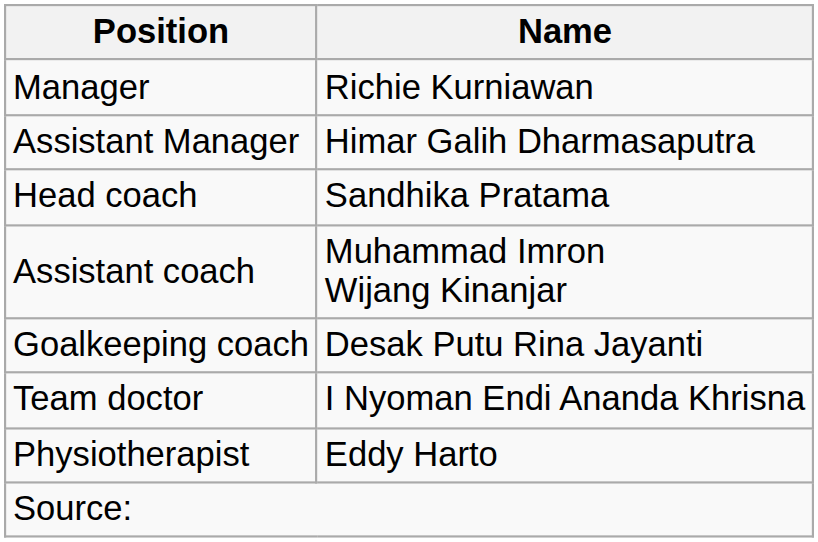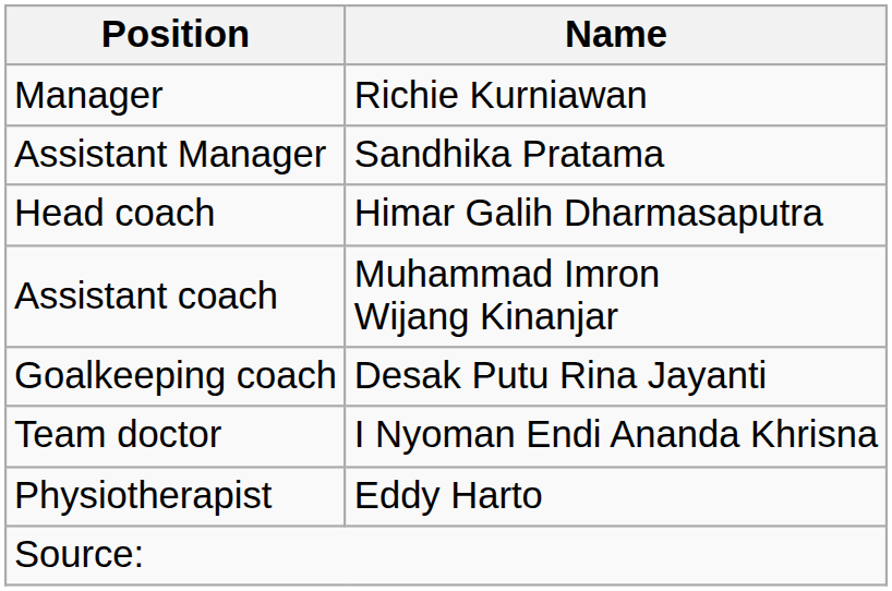 <table class="wikitable">
 <tr>
 <th>Position</th>
 <th>Name</th>
 </tr>
 <tr>
 <td>Manager</td>
 <td> Richie Kurniawan</td>
 </tr>
 <tr>
 <td>Assistant Manager</td>
-<td> Himar Galih Dharmasaputra</td>
+<td> Sandhika Pratama</td>
 </tr>
 <tr>
 <td>Head coach</td>
-<td> Sandhika Pratama</td>
+<td> Himar Galih Dharmasaputra</td>
 </tr>
 <tr>
 <td>Assistant coach</td>
 <td> Muhammad Imron<br> Wijang Kinanjar</td>
 </tr>
 <tr>
 <td>Goalkeeping coach</td>
 <td> Desak Putu Rina Jayanti</td>
 </tr>
 <tr>
 <td>Team doctor</td>
 <td> I Nyoman Endi Ananda Khrisna</td>
 </tr>
 <tr>
 <td>Physiotherapist</td>
 <td> Eddy Harto</td>
 </tr>
 <tr>
 <td colspan="2">Source: </td>
 </tr>
 </table>
